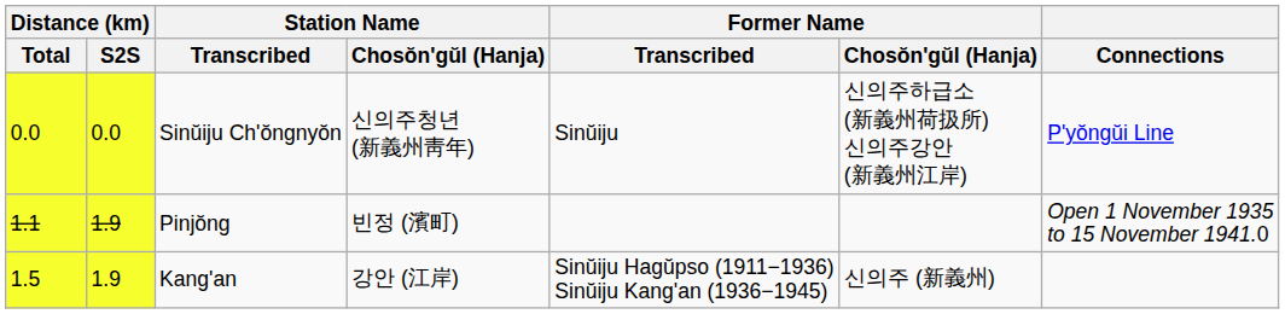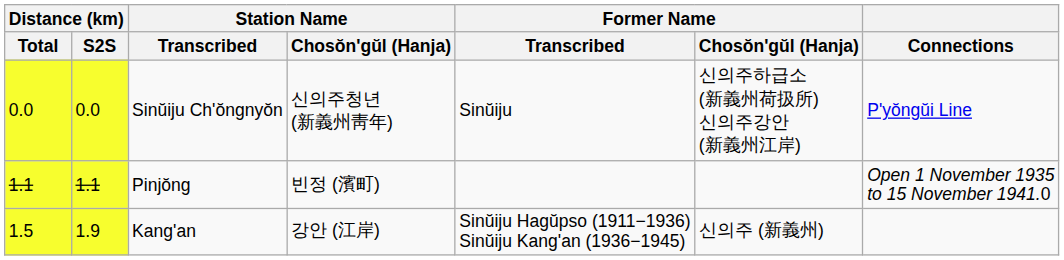 <table class="wikitable" style="font-size:85%;">
 <tr>
 <th colspan="2">Distance (km)</th>
 <th colspan="2">Station Name</th>
 <th colspan="2">Former Name</th>
 <th></th>
 </tr>
 <tr>
 <th>Total</th>
 <th>S2S</th>
 <th>Transcribed</th>
 <th>Chosŏn'gŭl (Hanja)</th>
 <th>Transcribed</th>
 <th>Chosŏn'gŭl (Hanja)</th>
 <th>Connections</th>
 </tr>
 <tr>
 <td bgcolor=#F7FE2E>0.0</td>
 <td bgcolor=#F7FE2E>0.0</td>
 <td>Sinŭiju Ch'ŏngnyŏn</td>
 <td>신의주청년<br>(新義州靑年)</td>
 <td>Sinŭiju</td>
 <td>신의주하급소<br>(新義州荷扱所)<br>신의주강안<br>(新義州江岸)</td>
 <td><a href='#'>P'yŏngŭi Line</a></td>
 </tr>
 <tr>
 <td bgcolor=#F7FE2E><del>1.1</del></td>
-<td bgcolor=#F7FE2E><del>1.9</del></td>
+<td bgcolor=#F7FE2E><del>1.1</del></td>
 <td>Pinjŏng</td>
 <td>빈정 (濱町)</td>
 <td></td>
 <td></td>
 <td><em>Open 1 November 1935<br>to 15 November 1941.</em>0</td>
 </tr>
 <tr>
 <td bgcolor=#F7FE2E>1.5</td>
 <td bgcolor=#F7FE2E>1.9</td>
 <td>Kang'an</td>
 <td>강안 (江岸)</td>
 <td>Sinŭiju Hagŭpso (1911−1936)<br>Sinŭiju Kang'an (1936−1945)</td>
 <td>신의주 (新義州)</td>
 <td></td>
 </tr>
 </table>
